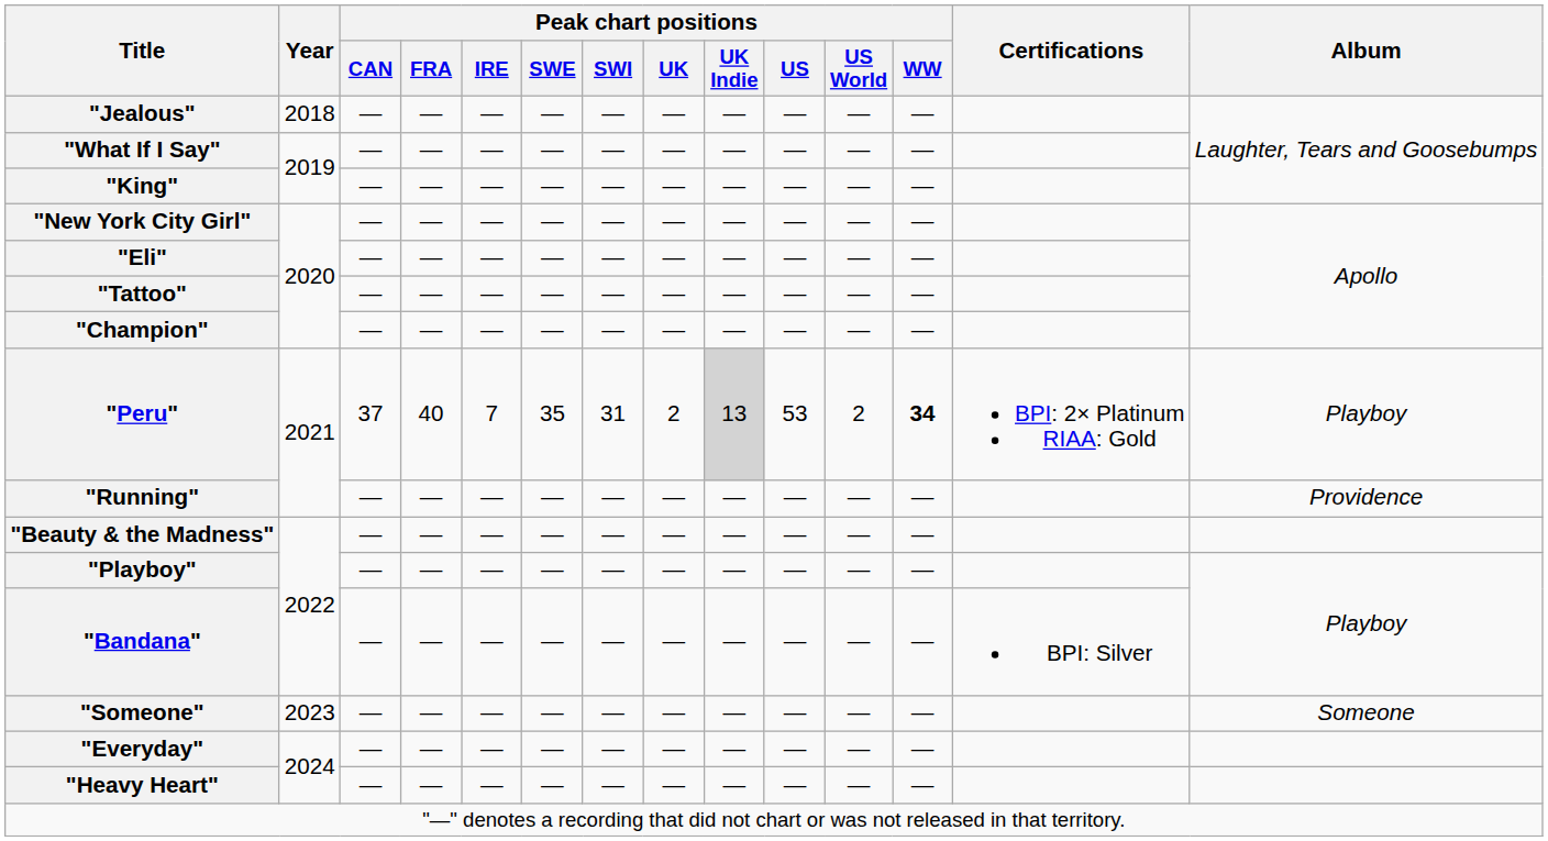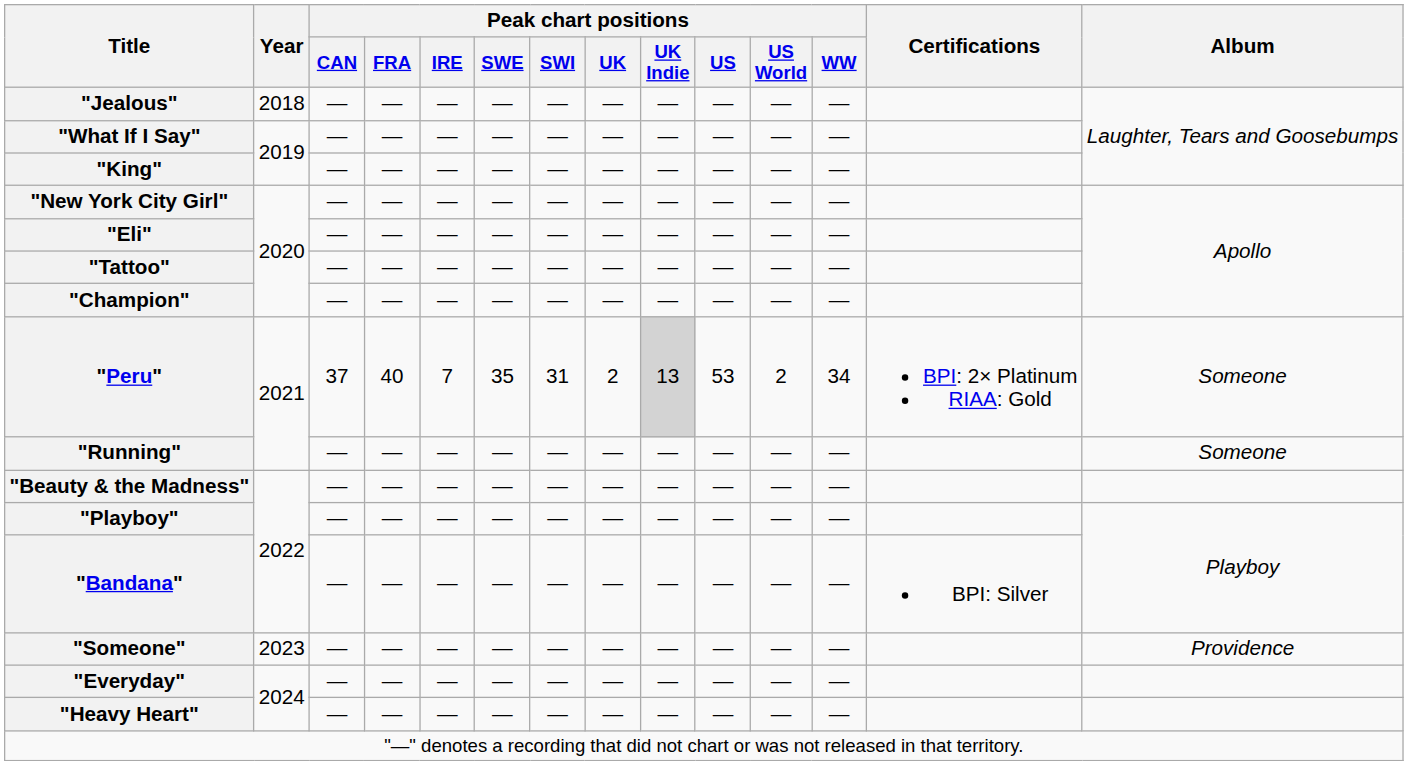 <table class="wikitable plainrowheaders" style="text-align:center">
 <tr>
 <th rowspan="2">Title</th>
 <th rowspan="2">Year</th>
 <th colspan="10">Peak chart positions</th>
 <th rowspan="2">Certifications</th>
 <th rowspan="2">Album</th>
 </tr>
 <tr>
 <th scope="col" style="width:2.5em;font-size:90%;"><a href='#'>CAN</a><br></th>
 <th scope="col" style="width:2.5em;font-size:90%;"><a href='#'>FRA</a><br></th>
 <th scope="col" style="width:2.5em;font-size:90%;"><a href='#'>IRE</a><br></th>
 <th scope="col" style="width:2.5em;font-size:90%;"><a href='#'>SWE</a><br></th>
 <th scope="col" style="width:2.5em;font-size:90%;"><a href='#'>SWI</a><br></th>
 <th scope="col" style="width:2.5em;font-size:90%;"><a href='#'>UK</a><br></th>
 <th scope="col" style="width:2.5em;font-size:90%;"><a href='#'>UK<br>Indie</a><br></th>
 <th scope="col" style="width:2.5em;font-size:90%;"><a href='#'>US</a><br></th>
 <th scope="col" style="width:2.5em;font-size:90%;"><a href='#'>US<br>World</a><br></th>
 <th scope="col" style="width:2.5em;font-size:90%;"><a href='#'>WW</a><br></th>
 </tr>
 <tr>
 <th scope="row">"Jealous"</th>
 <td>2018</td>
 <td>—</td>
 <td>—</td>
 <td>—</td>
 <td>—</td>
 <td>—</td>
 <td>—</td>
 <td>—</td>
 <td>—</td>
 <td>—</td>
 <td>—</td>
 <td></td>
 <td rowspan="3"><em>Laughter, Tears and Goosebumps</em></td>
 </tr>
 <tr>
 <th scope="row">"What If I Say"</th>
 <td rowspan="2">2019</td>
 <td>—</td>
 <td>—</td>
 <td>—</td>
 <td>—</td>
 <td>—</td>
 <td>—</td>
 <td>—</td>
 <td>—</td>
 <td>—</td>
 <td>—</td>
 <td></td>
 </tr>
 <tr>
 <th scope="row">"King"</th>
 <td>—</td>
 <td>—</td>
 <td>—</td>
 <td>—</td>
 <td>—</td>
 <td>—</td>
 <td>—</td>
 <td>—</td>
 <td>—</td>
 <td>—</td>
 <td></td>
 </tr>
 <tr>
 <th scope="row">"New York City Girl"</th>
 <td rowspan="4">2020</td>
 <td>—</td>
 <td>—</td>
 <td>—</td>
 <td>—</td>
 <td>—</td>
 <td>—</td>
 <td>—</td>
 <td>—</td>
 <td>—</td>
 <td>—</td>
 <td></td>
 <td rowspan="4"><em>Apollo</em></td>
 </tr>
 <tr>
 <th scope="row">"Eli"</th>
 <td>—</td>
 <td>—</td>
 <td>—</td>
 <td>—</td>
 <td>—</td>
 <td>—</td>
 <td>—</td>
 <td>—</td>
 <td>—</td>
 <td>—</td>
 <td></td>
 </tr>
 <tr>
 <th scope="row">"Tattoo"</th>
 <td>—</td>
 <td>—</td>
 <td>—</td>
 <td>—</td>
 <td>—</td>
 <td>—</td>
 <td>—</td>
 <td>—</td>
 <td>—</td>
 <td>—</td>
 <td></td>
 </tr>
 <tr>
 <th scope="row">"Champion"<br></th>
 <td>—</td>
 <td>—</td>
 <td>—</td>
 <td>—</td>
 <td>—</td>
 <td>—</td>
 <td>—</td>
 <td>—</td>
 <td>—</td>
 <td>—</td>
 <td></td>
 </tr>
 <tr>
 <th scope="row">"<a href='#'>Peru</a>"<br></th>
 <td rowspan="2">2021</td>
 <td>37</td>
 <td>40<br></td>
 <td>7</td>
 <td>35</td>
 <td>31</td>
 <td>2</td>
 <td style="background: lightgrey;">13</td>
 <td>53</td>
 <td>2</td>
-<td><strong>34</strong></td>
+<td>34</td>
 <td><br><ul><li><a href='#'>BPI</a>: 2× Platinum</li><li><a href='#'>RIAA</a>: Gold</li></ul></td>
-<td><em>Playboy</em></td>
+<td><em>Someone</em></td>
 </tr>
 <tr>
 <th scope="row">"Running"<br></th>
 <td>—</td>
 <td>—</td>
 <td>—</td>
 <td>—</td>
 <td>—</td>
 <td>—</td>
 <td>—</td>
 <td>—</td>
 <td>—</td>
 <td>—</td>
 <td></td>
-<td><em>Providence</em></td>
+<td><em>Someone</em></td>
 </tr>
 <tr>
 <th scope="row">"Beauty & the Madness"<br></th>
 <td rowspan="3">2022</td>
 <td>—</td>
 <td>—</td>
 <td>—</td>
 <td>—</td>
 <td>—</td>
 <td>—</td>
 <td>—</td>
 <td>—</td>
 <td>—</td>
 <td>—</td>
 <td></td>
 <td></td>
 </tr>
 <tr>
 <th scope="row">"Playboy"</th>
 <td>—</td>
 <td>—</td>
 <td>—</td>
 <td>—</td>
 <td>—</td>
 <td>—</td>
 <td>—</td>
 <td>—</td>
 <td>—</td>
 <td>—</td>
 <td></td>
 <td rowspan=2><em>Playboy</em></td>
 </tr>
 <tr>
 <th scope="row">"<a href='#'>Bandana</a>"<br></th>
 <td>—</td>
 <td>—</td>
 <td>—</td>
 <td>—</td>
 <td>—</td>
 <td>—</td>
 <td>—</td>
 <td>—</td>
 <td>—</td>
 <td>—</td>
 <td><br><ul><li>BPI: Silver</li></ul></td>
 </tr>
 <tr>
 <th scope="row">"Someone"</th>
 <td rows pan="3">2023</td>
 <td>—</td>
 <td>—</td>
 <td>—</td>
 <td>—</td>
 <td>—</td>
 <td>—</td>
 <td>—</td>
 <td>—</td>
 <td>—</td>
 <td>—</td>
 <td></td>
-<td><em>Someone</em></td>
+<td><em>Providence</em></td>
 </tr>
 <tr>
 <th scope="row">"Everyday"</th>
 <td rowspan="2">2024</td>
 <td>—</td>
 <td>—</td>
 <td>—</td>
 <td>—</td>
 <td>—</td>
 <td>—</td>
 <td>—</td>
 <td>—</td>
 <td>—</td>
 <td>—</td>
 <td></td>
 <td></td>
 </tr>
 <tr>
 <th scope="row">"Heavy Heart"<br></th>
 <td>—</td>
 <td>—</td>
 <td>—</td>
 <td>—</td>
 <td>—</td>
 <td>—</td>
 <td>—</td>
 <td>—</td>
 <td>—</td>
 <td>—</td>
 <td></td>
 <td></td>
 </tr>
 <tr>
 <td colspan="16" style="font-size:90%">"—" denotes a recording that did not chart or was not released in that territory.</td>
 </tr>
 </table>
